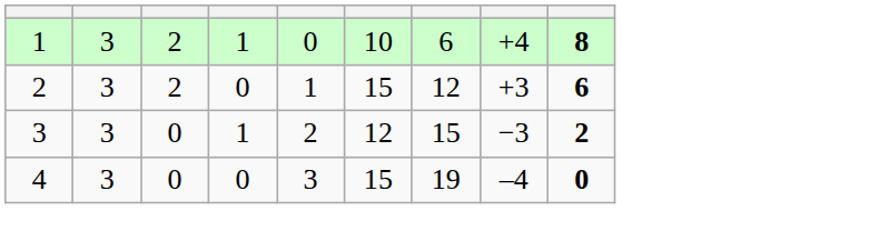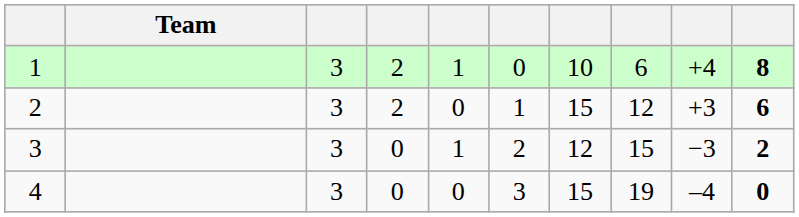 <table class="wikitable" style="text-align: center; font-size: 100%;">
 <tr>
 <th width="30"></th>
+<th width="140">Team</th>
 <th width="30"></th>
 <th width="30"></th>
 <th width="30"></th>
 <th width="30"></th>
 <th width="30"></th>
 <th width="30"></th>
 <th width="30"></th>
 <th width="30"></th>
 </tr>
 <tr style="background-color: #ccffcc;">
 <td>1</td>
+<td align=left><strong></strong></td>
 <td>3</td>
 <td>2</td>
 <td>1</td>
 <td>0</td>
 <td>10</td>
 <td>6</td>
 <td>+4</td>
 <td><strong>8</strong></td>
 </tr>
 <tr>
 <td>2</td>
+<td align=left></td>
 <td>3</td>
 <td>2</td>
 <td>0</td>
 <td>1</td>
 <td>15</td>
 <td>12</td>
 <td>+3</td>
 <td><strong>6</strong></td>
 </tr>
 <tr>
 <td>3</td>
+<td align=left></td>
 <td>3</td>
 <td>0</td>
 <td>1</td>
 <td>2</td>
 <td>12</td>
 <td>15</td>
 <td>−3</td>
 <td><strong>2</strong></td>
 </tr>
 <tr>
 <td>4</td>
+<td align=left></td>
 <td>3</td>
 <td>0</td>
 <td>0</td>
 <td>3</td>
 <td>15</td>
 <td>19</td>
 <td>–4</td>
 <td><strong>0</strong></td>
 </tr>
 </table>
